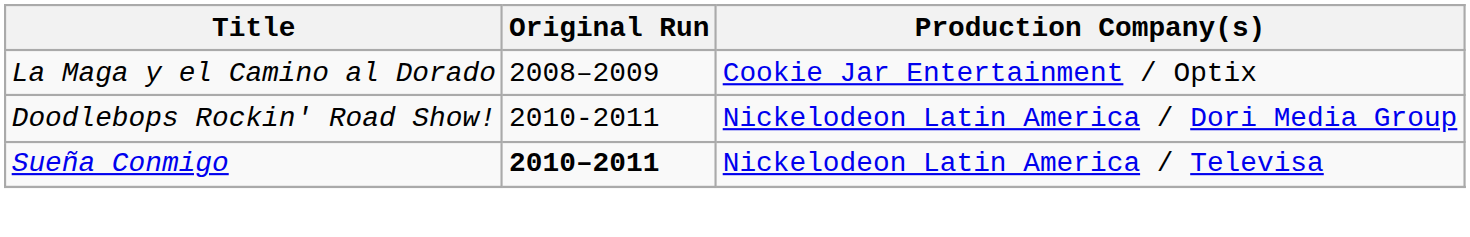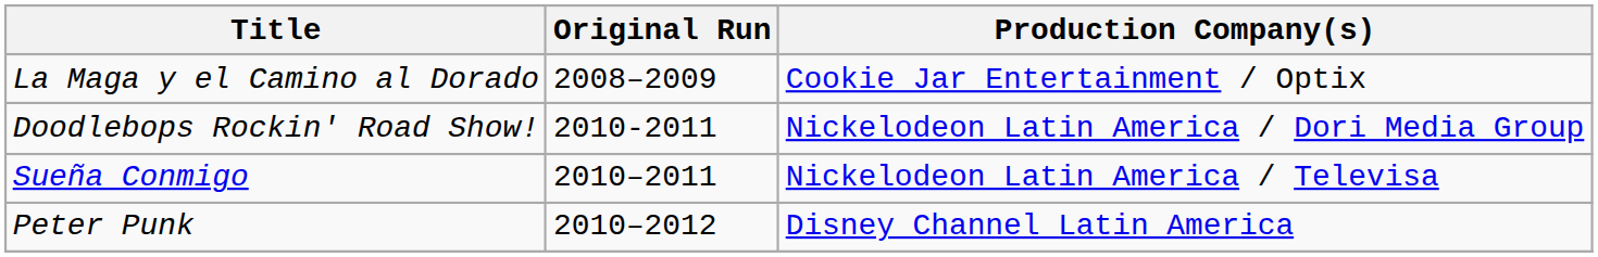 <table class="wikitable sortable">
 <tr>
 <th>Title</th>
 <th>Original Run</th>
 <th>Production Company(s)</th>
 </tr>
 <tr>
 <td><em>La Maga y el Camino al Dorado</em></td>
 <td>2008–2009</td>
 <td><a href='#'>Cookie Jar Entertainment</a> / Optix</td>
 </tr>
 <tr>
 <td><em>Doodlebops Rockin' Road Show!</em></td>
 <td>2010-2011</td>
 <td><a href='#'>Nickelodeon Latin America</a> / <a href='#'>Dori Media Group</a></td>
 </tr>
 <tr>
 <td><em><a href='#'>Sueña Conmigo</a></em></td>
-<td><strong>2010–2011</strong></td>
+<td>2010–2011</td>
 <td><a href='#'>Nickelodeon Latin America</a> / <a href='#'>Televisa</a></td>
+</tr>
+<tr>
+<td><em>Peter Punk</em></td>
+<td>2010–2012</td>
+<td><a href='#'>Disney Channel Latin America</a></td>
 </tr>
 <tr>
 </tr>
 </table>
